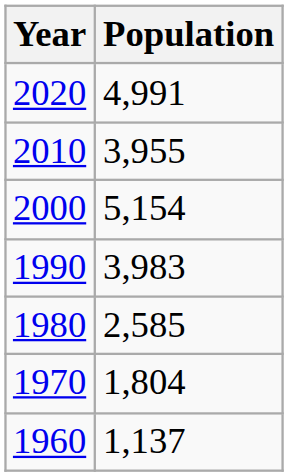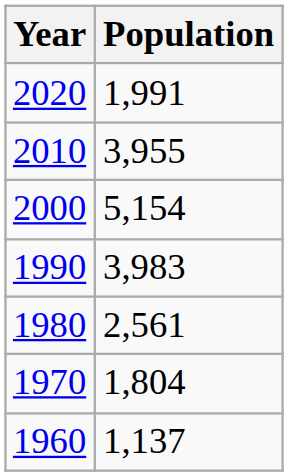 <table class="wikitable" align="right" style="margin-left: 1em">
 <tr>
 <th>Year</th>
 <th>Population</th>
 </tr>
 <tr>
 <td><a href='#'>2020</a></td>
-<td>4,991</td>
+<td>1,991</td>
 </tr>
 <tr>
 <td><a href='#'>2010</a></td>
 <td>3,955</td>
 </tr>
 <tr>
 <td><a href='#'>2000</a></td>
 <td>5,154</td>
 </tr>
 <tr>
 <td><a href='#'>1990</a></td>
 <td>3,983</td>
 </tr>
 <tr>
 <td><a href='#'>1980</a></td>
-<td>2,585</td>
+<td>2,561</td>
 </tr>
 <tr>
 <td><a href='#'>1970</a></td>
 <td>1,804</td>
 </tr>
 <tr>
 <td><a href='#'>1960</a></td>
 <td>1,137</td>
 </tr>
 </table>
